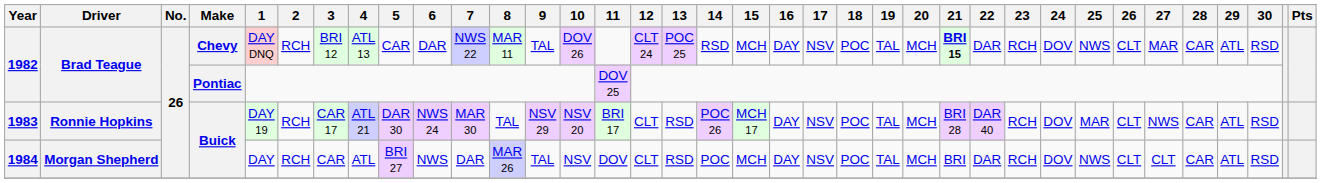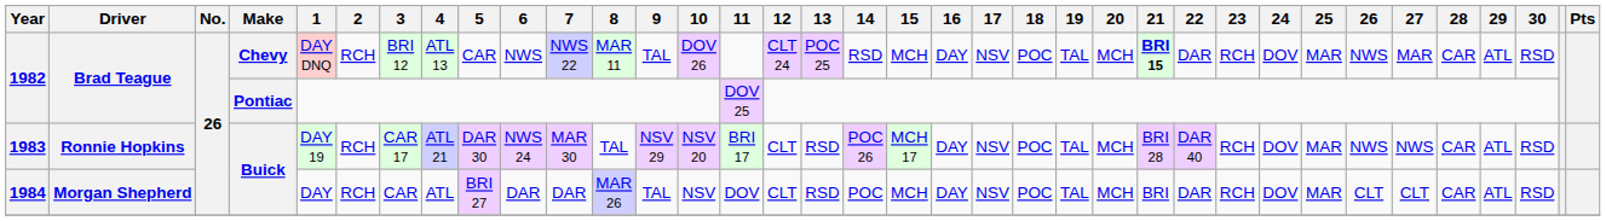 <table class="wikitable" style="text-align:center; font-size:75%">
 <tr>
 <th>Year</th>
 <th>Driver</th>
 <th>No.</th>
 <th>Make</th>
 <th>1</th>
 <th>2</th>
 <th>3</th>
 <th>4</th>
 <th>5</th>
 <th>6</th>
 <th>7</th>
 <th>8</th>
 <th>9</th>
 <th>10</th>
 <th>11</th>
 <th>12</th>
 <th>13</th>
 <th>14</th>
 <th>15</th>
 <th>16</th>
 <th>17</th>
 <th>18</th>
 <th>19</th>
 <th>20</th>
 <th>21</th>
 <th>22</th>
 <th>23</th>
 <th>24</th>
 <th>25</th>
 <th>26</th>
 <th>27</th>
 <th>28</th>
 <th>29</th>
 <th>30</th>
 <th></th>
 <th>Pts</th>
 </tr>
 <tr>
 <th rowspan=2><a href='#'>1982</a></th>
 <th rowspan=2><a href='#'>Brad Teague</a></th>
 <th rowspan=4>26</th>
 <th><a href='#'>Chevy</a></th>
 <td style="background:#FFCFCF;"><a href='#'>DAY</a><br><small>DNQ</small></td>
 <td><a href='#'>RCH</a></td>
 <td style="background:#DFFFDF;"><a href='#'>BRI</a><br><small>12</small></td>
 <td style="background:#DFFFDF;"><a href='#'>ATL</a><br><small>13</small></td>
 <td><a href='#'>CAR</a></td>
-<td><a href='#'>DAR</a></td>
+<td><a href='#'>NWS</a></td>
 <td style="background:#CFCFFF;"><a href='#'>NWS</a><br><small>22</small></td>
 <td style="background:#DFFFDF;"><a href='#'>MAR</a><br><small>11</small></td>
 <td><a href='#'>TAL</a></td>
 <td style="background:#EFCFFF;"><a href='#'>DOV</a><br><small>26</small></td>
 <td></td>
 <td style="background:#EFCFFF;"><a href='#'>CLT</a><br><small>24</small></td>
 <td style="background:#EFCFFF;"><a href='#'>POC</a><br><small>25</small></td>
 <td><a href='#'>RSD</a></td>
 <td><a href='#'>MCH</a></td>
 <td><a href='#'>DAY</a></td>
 <td><a href='#'>NSV</a></td>
 <td><a href='#'>POC</a></td>
 <td><a href='#'>TAL</a></td>
 <td><a href='#'>MCH</a></td>
 <td style="background:#DFFFDF;"><strong><a href='#'>BRI</a><br><small>15</small></strong></td>
 <td><a href='#'>DAR</a></td>
 <td><a href='#'>RCH</a></td>
 <td><a href='#'>DOV</a></td>
+<td><a href='#'>MAR</a></td>
 <td><a href='#'>NWS</a></td>
-<td><a href='#'>CLT</a></td>
 <td><a href='#'>MAR</a></td>
 <td><a href='#'>CAR</a></td>
 <td><a href='#'>ATL</a></td>
 <td><a href='#'>RSD</a></td>
 <th rowspan=2></th>
 <th rowspan=2></th>
 </tr>
 <tr>
 <th><a href='#'>Pontiac</a></th>
 <td colspan=10></td>
 <td style="background:#EFCFFF;"><a href='#'>DOV</a><br><small>25</small></td>
 <td colspan=19></td>
 </tr>
 <tr>
 <th><a href='#'>1983</a></th>
 <th><a href='#'>Ronnie Hopkins</a></th>
 <th rowspan=2><a href='#'>Buick</a></th>
 <td style="background:#DFFFDF;"><a href='#'>DAY</a><br><small>19</small></td>
 <td><a href='#'>RCH</a></td>
 <td style="background:#DFFFDF;"><a href='#'>CAR</a><br><small>17</small></td>
 <td style="background:#CFCFFF;"><a href='#'>ATL</a><br><small>21</small></td>
 <td style="background:#EFCFFF;"><a href='#'>DAR</a><br><small>30</small></td>
 <td style="background:#EFCFFF;"><a href='#'>NWS</a><br><small>24</small></td>
 <td style="background:#EFCFFF;"><a href='#'>MAR</a><br><small>30</small></td>
 <td><a href='#'>TAL</a></td>
 <td style="background:#EFCFFF;"><a href='#'>NSV</a><br><small>29</small></td>
 <td style="background:#EFCFFF;"><a href='#'>NSV</a><br><small>20</small></td>
 <td style="background:#DFFFDF;"><a href='#'>BRI</a><br><small>17</small></td>
 <td><a href='#'>CLT</a></td>
 <td><a href='#'>RSD</a></td>
 <td style="background:#EFCFFF;"><a href='#'>POC</a><br><small>26</small></td>
 <td style="background:#DFFFDF;"><a href='#'>MCH</a><br><small>17</small></td>
 <td><a href='#'>DAY</a></td>
 <td><a href='#'>NSV</a></td>
 <td><a href='#'>POC</a></td>
 <td><a href='#'>TAL</a></td>
 <td><a href='#'>MCH</a></td>
 <td style="background:#EFCFFF;"><a href='#'>BRI</a><br><small>28</small></td>
 <td style="background:#EFCFFF;"><a href='#'>DAR</a><br><small>40</small></td>
 <td><a href='#'>RCH</a></td>
 <td><a href='#'>DOV</a></td>
 <td><a href='#'>MAR</a></td>
-<td><a href='#'>CLT</a></td>
+<td><a href='#'>NWS</a></td>
 <td><a href='#'>NWS</a></td>
 <td><a href='#'>CAR</a></td>
 <td><a href='#'>ATL</a></td>
 <td><a href='#'>RSD</a></td>
 <th></th>
 <th></th>
 </tr>
 <tr>
 <th><a href='#'>1984</a></th>
 <th><a href='#'>Morgan Shepherd</a></th>
 <td><a href='#'>DAY</a></td>
 <td><a href='#'>RCH</a></td>
 <td><a href='#'>CAR</a></td>
 <td><a href='#'>ATL</a></td>
 <td style="background:#EFCFFF;"><a href='#'>BRI</a><br><small>27</small></td>
-<td><a href='#'>NWS</a></td>
+<td><a href='#'>DAR</a></td>
 <td><a href='#'>DAR</a></td>
 <td style="background:#CFCFFF;"><a href='#'>MAR</a><br><small>26</small></td>
 <td><a href='#'>TAL</a></td>
 <td><a href='#'>NSV</a></td>
 <td><a href='#'>DOV</a></td>
 <td><a href='#'>CLT</a></td>
 <td><a href='#'>RSD</a></td>
 <td><a href='#'>POC</a></td>
 <td><a href='#'>MCH</a></td>
 <td><a href='#'>DAY</a></td>
 <td><a href='#'>NSV</a></td>
 <td><a href='#'>POC</a></td>
 <td><a href='#'>TAL</a></td>
 <td><a href='#'>MCH</a></td>
 <td><a href='#'>BRI</a></td>
 <td><a href='#'>DAR</a></td>
 <td><a href='#'>RCH</a></td>
 <td><a href='#'>DOV</a></td>
-<td><a href='#'>NWS</a></td>
+<td><a href='#'>MAR</a></td>
 <td><a href='#'>CLT</a></td>
 <td><a href='#'>CLT</a></td>
 <td><a href='#'>CAR</a></td>
 <td><a href='#'>ATL</a></td>
 <td><a href='#'>RSD</a></td>
 <th></th>
 <th></th>
 </tr>
 <tr>
 </tr>
 </table>
